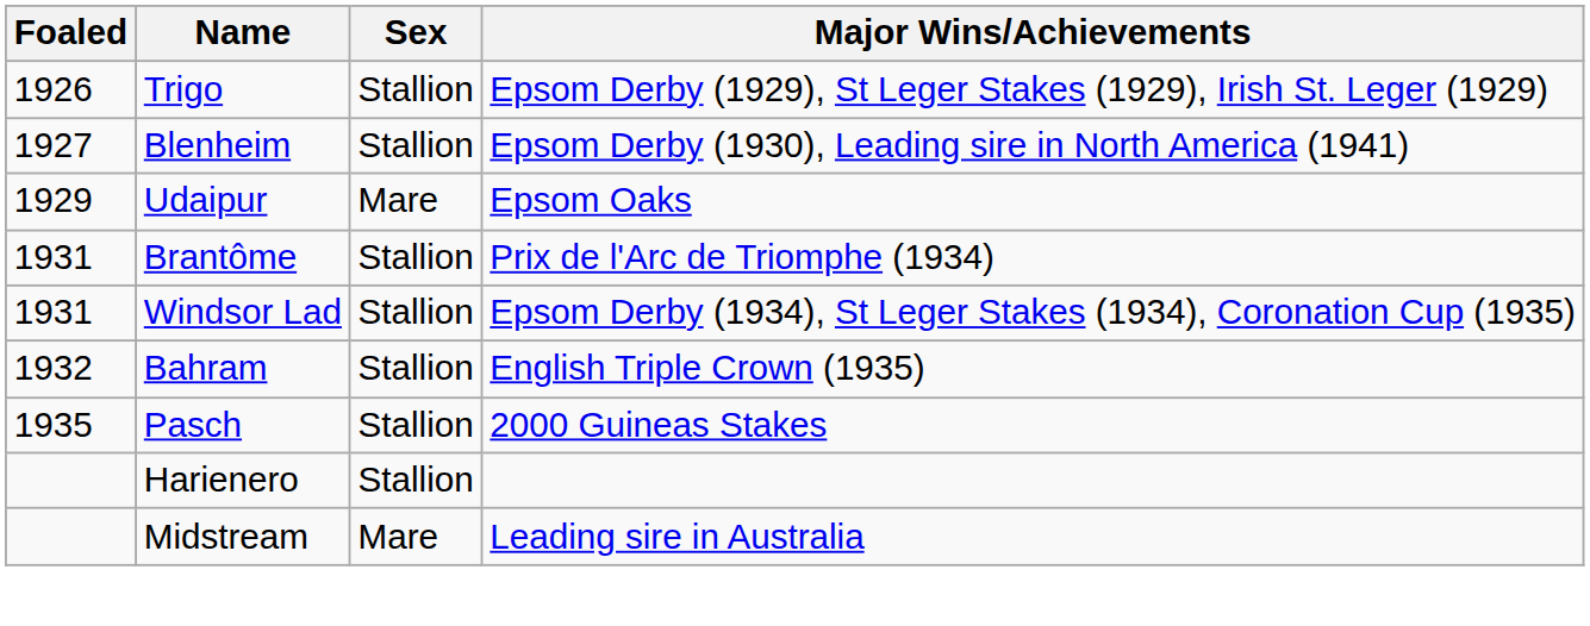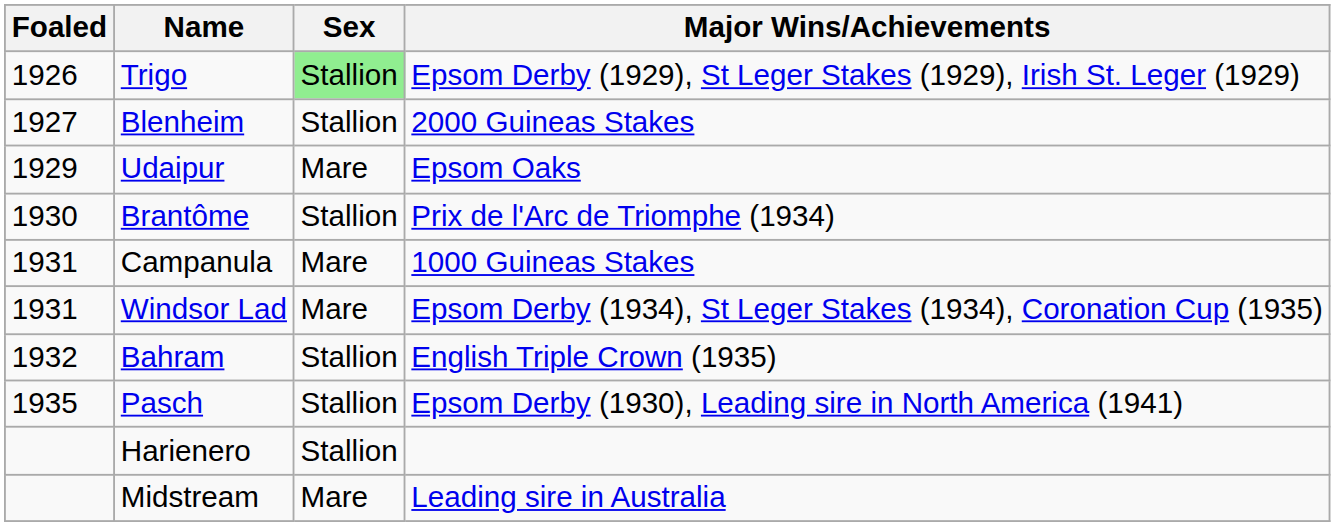 <table class="wikitable">
 <tr>
 <th>Foaled</th>
 <th>Name</th>
 <th>Sex</th>
 <th>Major Wins/Achievements</th>
 </tr>
 <tr>
 <td>1926</td>
 <td><a href='#'>Trigo</a></td>
-<td>Stallion</td>
+<td style="background: lightgreen;">Stallion</td>
 <td><a href='#'>Epsom Derby</a> (1929), <a href='#'>St Leger Stakes</a> (1929), <a href='#'>Irish St. Leger</a> (1929)</td>
 </tr>
 <tr>
 <td>1927</td>
 <td><a href='#'>Blenheim</a></td>
 <td>Stallion</td>
-<td><a href='#'>Epsom Derby</a> (1930), <a href='#'>Leading sire in North America</a> (1941)</td>
+<td><a href='#'>2000 Guineas Stakes</a></td>
 </tr>
 <tr>
 <td>1929</td>
 <td><a href='#'>Udaipur</a></td>
 <td>Mare</td>
 <td><a href='#'>Epsom Oaks</a></td>
 </tr>
 <tr>
-<td>1931</td>
+<td>1930</td>
 <td><a href='#'>Brantôme</a></td>
 <td>Stallion</td>
 <td><a href='#'>Prix de l'Arc de Triomphe</a> (1934)</td>
 </tr>
 <tr>
 <td>1931</td>
+<td>Campanula</td>
+<td>Mare</td>
+<td><a href='#'>1000 Guineas Stakes</a></td>
+</tr>
+<tr>
+<td>1931</td>
 <td><a href='#'>Windsor Lad</a></td>
-<td>Stallion</td>
+<td>Mare</td>
 <td><a href='#'>Epsom Derby</a> (1934), <a href='#'>St Leger Stakes</a> (1934), <a href='#'>Coronation Cup</a> (1935)</td>
 </tr>
 <tr>
 <td>1932</td>
 <td><a href='#'>Bahram</a></td>
 <td>Stallion</td>
 <td><a href='#'>English Triple Crown</a> (1935)</td>
 </tr>
 <tr>
 <td>1935</td>
 <td><a href='#'>Pasch</a></td>
 <td>Stallion</td>
-<td><a href='#'>2000 Guineas Stakes</a></td>
+<td><a href='#'>Epsom Derby</a> (1930), <a href='#'>Leading sire in North America</a> (1941)</td>
 </tr>
 <tr>
 <td></td>
 <td>Harienero</td>
 <td>Stallion</td>
 <td></td>
 </tr>
 <tr>
 <td></td>
 <td>Midstream</td>
 <td>Mare</td>
 <td><a href='#'>Leading sire in Australia</a></td>
 </tr>
 </table>
